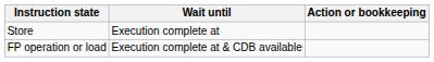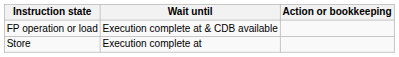 <table class="wikitable">
 <tr>
 <th>Instruction state</th>
 <th>Wait until</th>
 <th>Action or bookkeeping</th>
 </tr>
 <tr>
+<td>FP operation or load</td>
+<td>Execution complete at  & CDB available</td>
+<td></td>
+</tr>
+<tr>
 <td>Store</td>
 <td>Execution complete at </td>
 <td></td>
 </tr>
-<tr>
-<td>FP operation or load</td>
-<td>Execution complete at  & CDB available</td>
-<td></td>
-</tr>
 </table>
